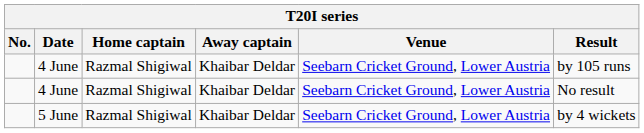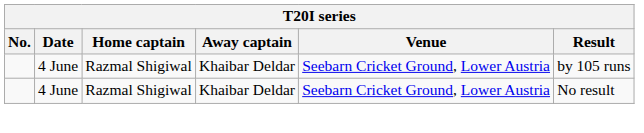 <table class="wikitable">
 <tr>
 <th colspan="6">T20I series</th>
 </tr>
 <tr>
 <th>No.</th>
 <th>Date</th>
 <th>Home captain</th>
 <th>Away captain</th>
 <th>Venue</th>
 <th>Result</th>
 </tr>
 <tr>
 <td></td>
 <td>4 June</td>
 <td>Razmal Shigiwal</td>
 <td>Khaibar Deldar</td>
 <td><a href='#'>Seebarn Cricket Ground</a>, <a href='#'>Lower Austria</a></td>
 <td> by 105 runs</td>
 </tr>
 <tr>
 <td></td>
 <td>4 June</td>
 <td>Razmal Shigiwal</td>
 <td>Khaibar Deldar</td>
 <td><a href='#'>Seebarn Cricket Ground</a>, <a href='#'>Lower Austria</a></td>
 <td>No result</td>
 </tr>
-<tr>
-<td></td>
-<td>5 June</td>
-<td>Razmal Shigiwal</td>
-<td>Khaibar Deldar</td>
-<td><a href='#'>Seebarn Cricket Ground</a>, <a href='#'>Lower Austria</a></td>
-<td> by 4 wickets</td>
-</tr>
 </table>
